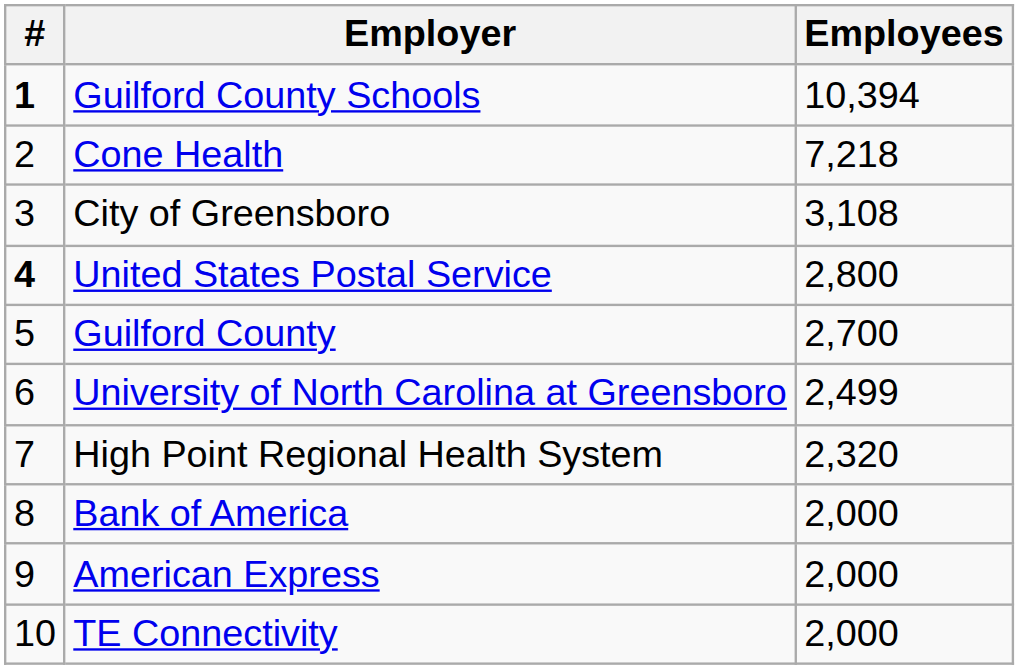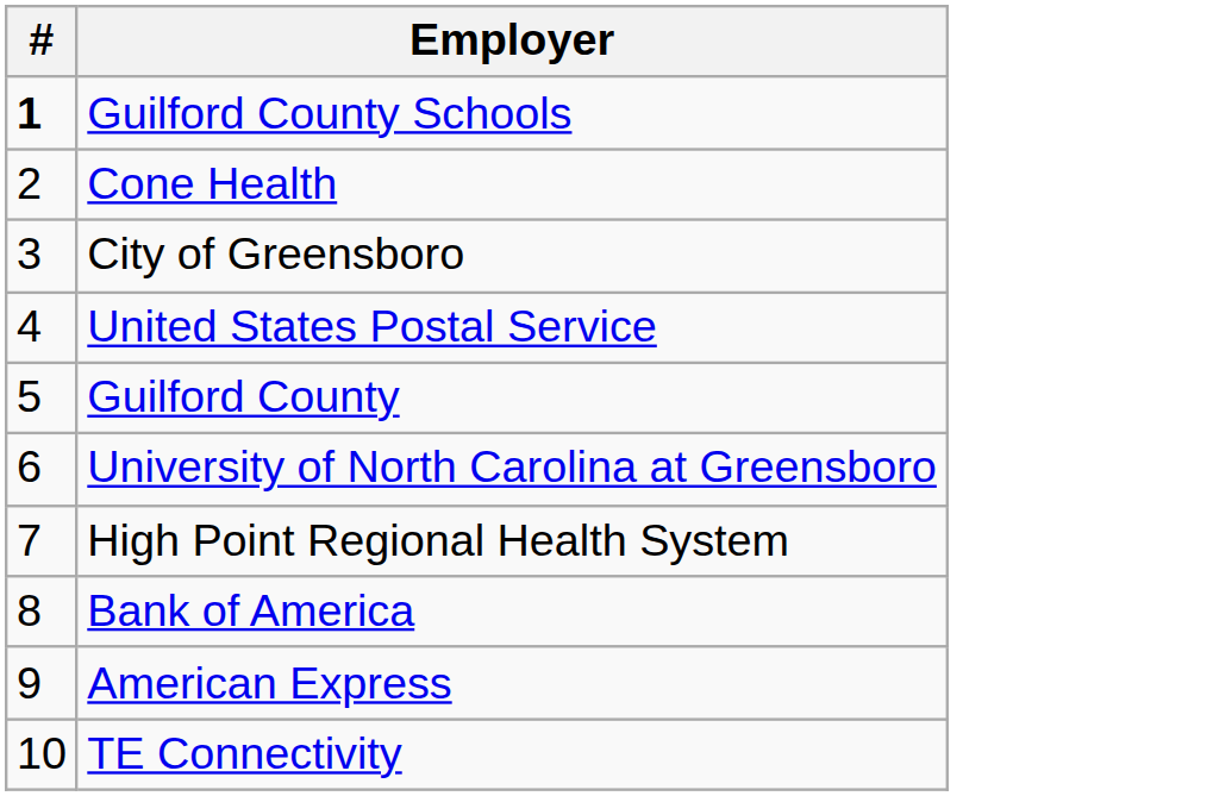 <table class="wikitable">
 <tr>
 <th>#</th>
 <th>Employer</th>
-<th>Employees</th>
 </tr>
 <tr>
 <td><strong>1</strong></td>
 <td><a href='#'>Guilford County Schools</a></td>
-<td>10,394</td>
 </tr>
 <tr>
 <td>2</td>
 <td><a href='#'>Cone Health</a></td>
-<td>7,218</td>
 </tr>
 <tr>
 <td>3</td>
 <td>City of Greensboro</td>
-<td>3,108</td>
 </tr>
 <tr>
-<td><strong>4</strong></td>
+<td>4</td>
 <td><a href='#'>United States Postal Service</a></td>
-<td>2,800</td>
 </tr>
 <tr>
 <td>5</td>
 <td><a href='#'>Guilford County</a></td>
-<td>2,700</td>
 </tr>
 <tr>
 <td>6</td>
 <td><a href='#'>University of North Carolina at Greensboro</a></td>
-<td>2,499</td>
 </tr>
 <tr>
 <td>7</td>
 <td>High Point Regional Health System</td>
-<td>2,320</td>
 </tr>
 <tr>
 <td>8</td>
 <td><a href='#'>Bank of America</a></td>
-<td>2,000</td>
 </tr>
 <tr>
 <td>9</td>
 <td><a href='#'>American Express</a></td>
-<td>2,000</td>
 </tr>
 <tr>
 <td>10</td>
 <td><a href='#'>TE Connectivity</a></td>
-<td>2,000</td>
 </tr>
 </table>
